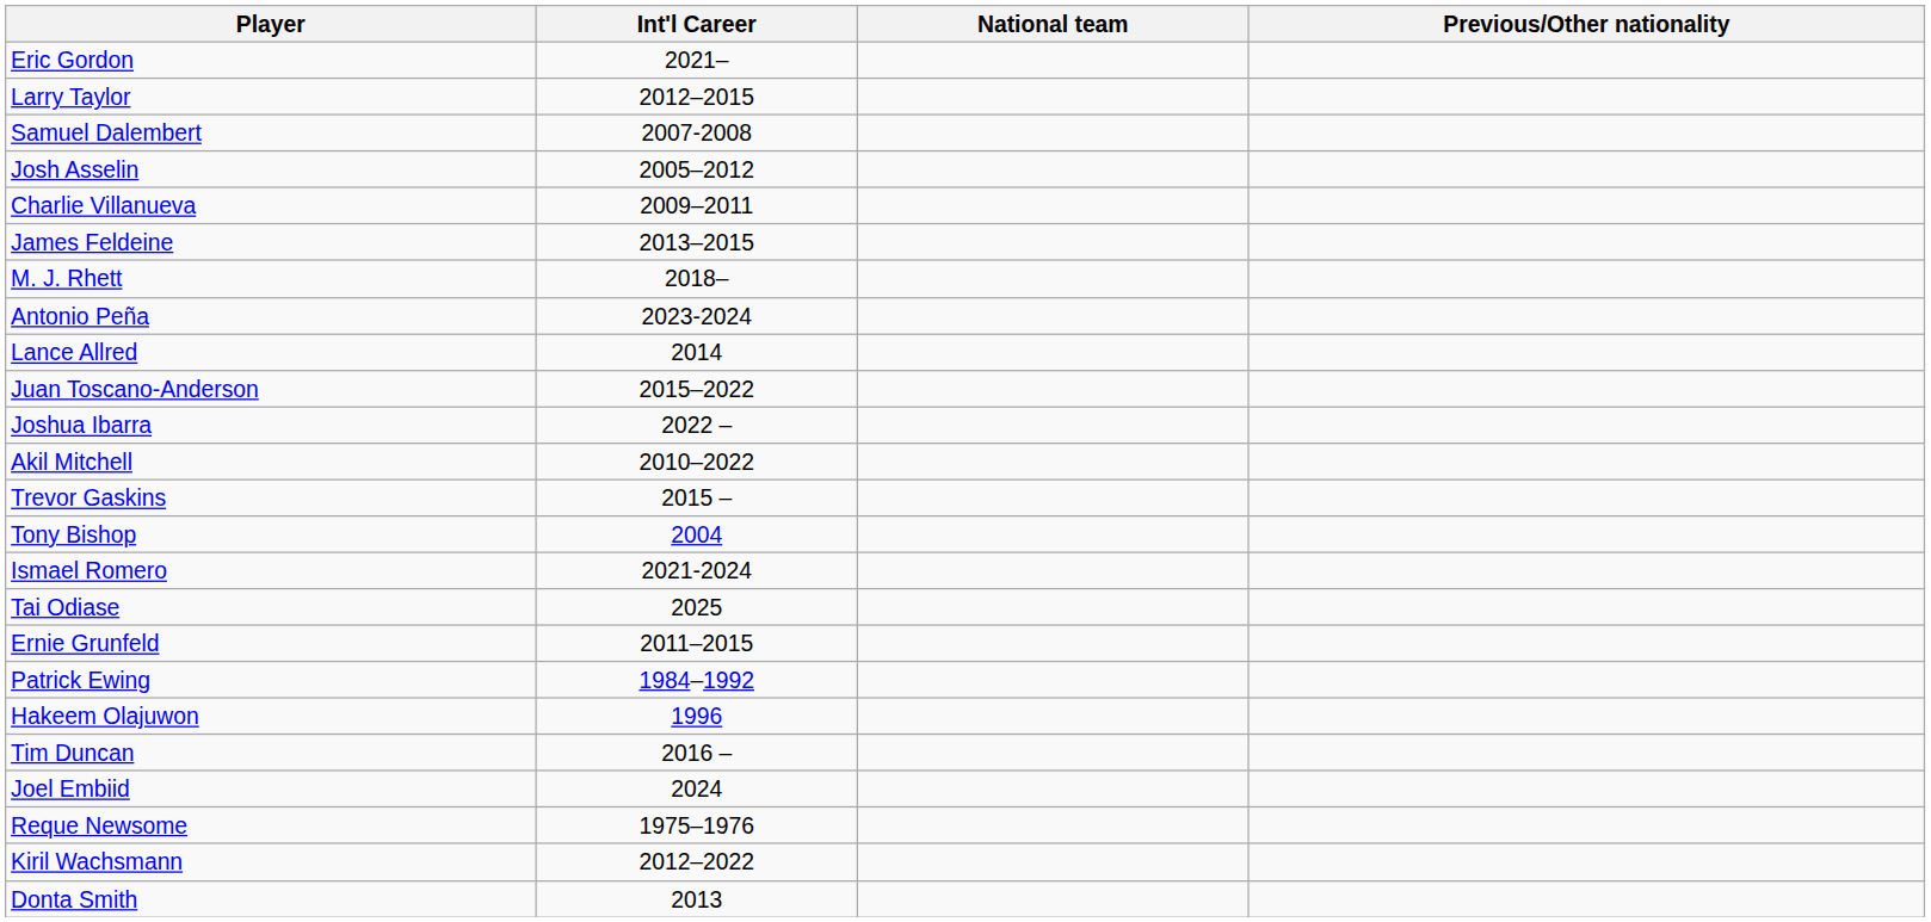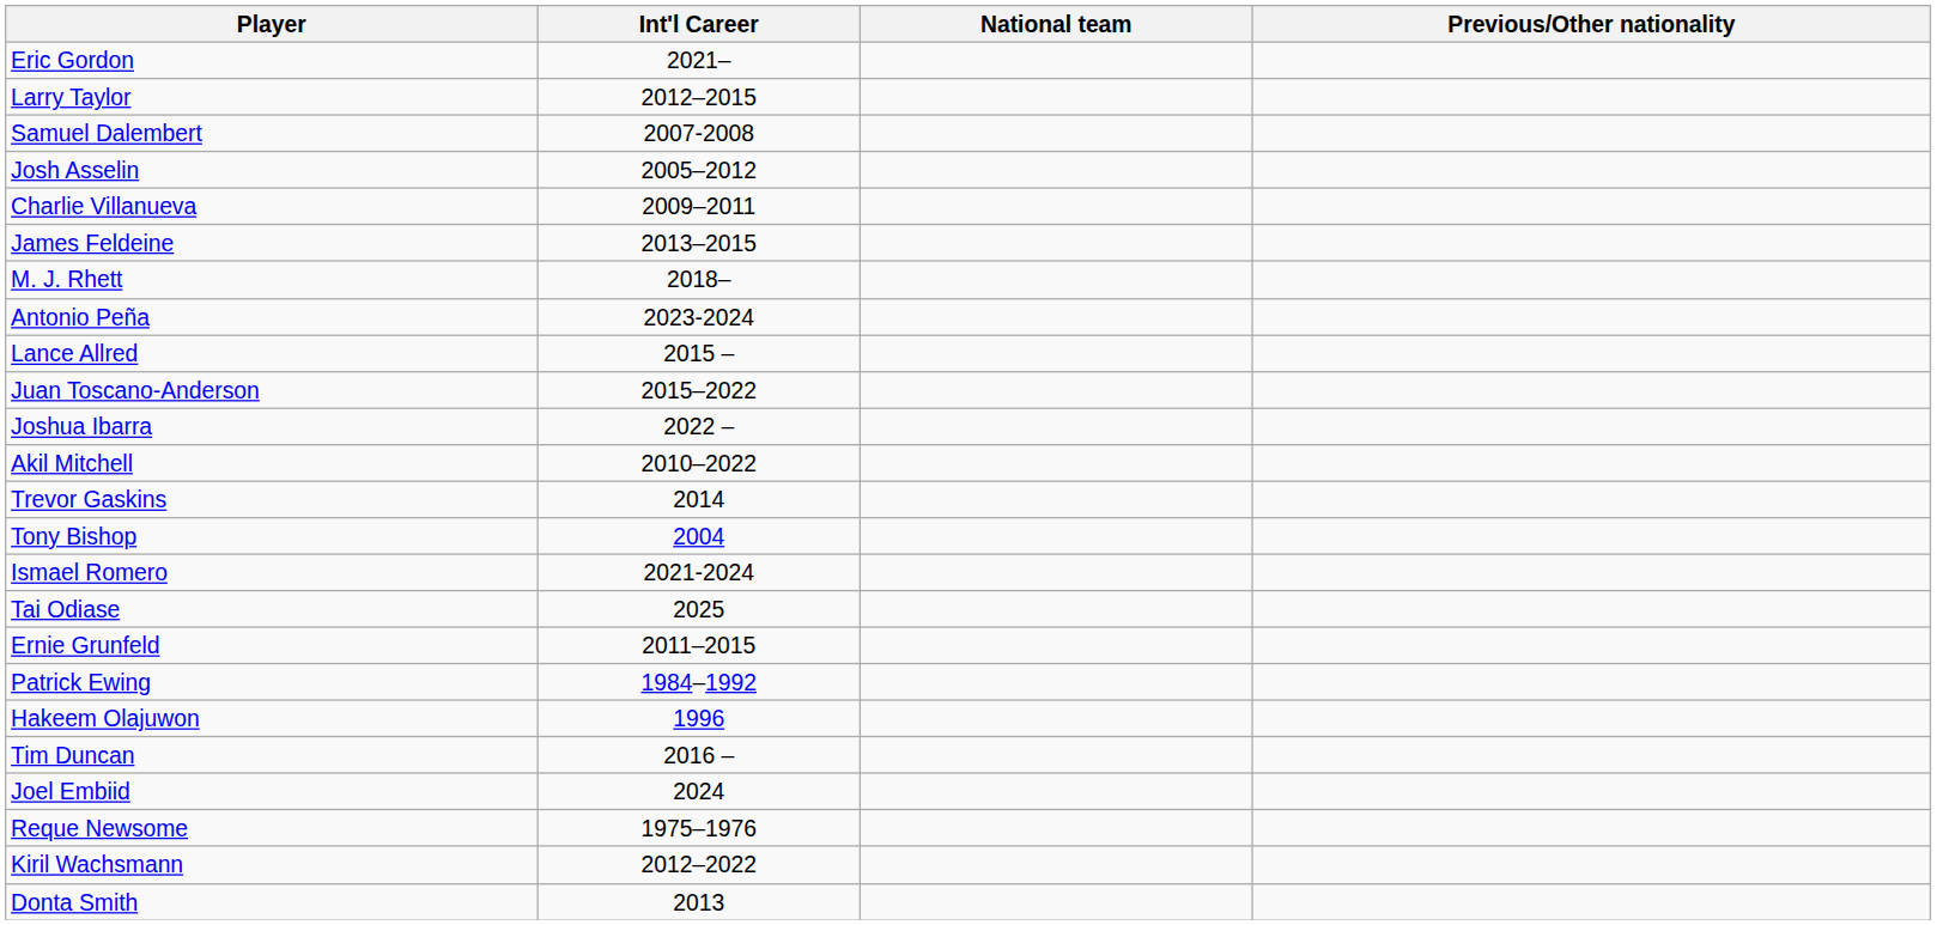 <table class="wikitable sortable" style="font-size:95%; width: 80%">
 <tr>
 <th scope="col" width="10px">Player</th>
 <th scope="col" width="5px">Int'l Career</th>
 <th scope="col" width="10px">National team</th>
 <th scope="col" width="10px">Previous/Other nationality</th>
 </tr>
 <tr>
 <td><a href='#'>Eric Gordon</a></td>
 <td align="center">2021–</td>
 <td></td>
 <td></td>
 </tr>
 <tr>
 <td><a href='#'>Larry Taylor</a></td>
 <td align="center">2012–2015</td>
 <td></td>
 <td></td>
 </tr>
 <tr>
 <td><a href='#'>Samuel Dalembert</a></td>
 <td align="center">2007-2008</td>
 <td></td>
 <td></td>
 </tr>
 <tr>
 <td><a href='#'>Josh Asselin</a></td>
 <td align="center">2005–2012</td>
 <td></td>
 <td></td>
 </tr>
 <tr>
 <td><a href='#'>Charlie Villanueva</a></td>
 <td align="center">2009–2011</td>
 <td></td>
 <td></td>
 </tr>
 <tr>
 <td><a href='#'>James Feldeine</a></td>
 <td align="center">2013–2015</td>
 <td></td>
 <td></td>
 </tr>
 <tr>
 <td><a href='#'>M. J. Rhett</a></td>
 <td align="center">2018–</td>
 <td></td>
 <td></td>
 </tr>
 <tr>
 <td><a href='#'>Antonio Peña</a></td>
 <td align="center">2023-2024</td>
 <td></td>
 <td></td>
 </tr>
 <tr>
 <td><a href='#'>Lance Allred</a></td>
-<td align="center">2014</td>
+<td align="center">2015 –</td>
 <td></td>
 <td></td>
 </tr>
 <tr>
 <td><a href='#'>Juan Toscano-Anderson</a></td>
 <td align="center">2015–2022</td>
 <td></td>
 <td></td>
 </tr>
 <tr>
 <td><a href='#'>Joshua Ibarra</a></td>
 <td align="center">2022 –</td>
 <td></td>
 <td></td>
 </tr>
 <tr>
 <td><a href='#'>Akil Mitchell</a></td>
 <td align="center">2010–2022</td>
 <td></td>
 <td></td>
 </tr>
 <tr>
 <td><a href='#'>Trevor Gaskins</a></td>
-<td align="center">2015 –</td>
+<td align="center">2014</td>
 <td></td>
 <td></td>
 </tr>
 <tr>
 <td><a href='#'>Tony Bishop</a></td>
 <td align="center"><a href='#'>2004</a></td>
 <td></td>
 <td></td>
 </tr>
 <tr>
 <td><a href='#'>Ismael Romero</a></td>
 <td align="center">2021-2024</td>
 <td></td>
 <td></td>
 </tr>
 <tr>
 <td><a href='#'>Tai Odiase</a></td>
 <td align="center">2025</td>
 <td></td>
 <td></td>
 </tr>
 <tr>
 <td><a href='#'>Ernie Grunfeld</a></td>
 <td align="center">2011–2015</td>
 <td></td>
 <td></td>
 </tr>
 <tr>
 <td><a href='#'>Patrick Ewing</a></td>
 <td align="center"><a href='#'>1984</a>–<a href='#'>1992</a></td>
 <td></td>
 <td></td>
 </tr>
 <tr>
 <td><a href='#'>Hakeem Olajuwon</a></td>
 <td align="center"><a href='#'>1996</a></td>
 <td></td>
 <td></td>
 </tr>
 <tr>
 <td><a href='#'>Tim Duncan</a></td>
 <td align="center">2016 –</td>
 <td></td>
 <td></td>
 </tr>
 <tr>
 <td><a href='#'>Joel Embiid</a></td>
 <td align="center">2024</td>
 <td></td>
 <td></td>
 </tr>
 <tr>
 <td><a href='#'>Reque Newsome</a></td>
 <td align="center">1975–1976</td>
 <td></td>
 <td></td>
 </tr>
 <tr>
 <td><a href='#'>Kiril Wachsmann</a></td>
 <td align="center">2012–2022</td>
 <td></td>
 <td></td>
 </tr>
 <tr>
 <td><a href='#'>Donta Smith</a></td>
 <td align="center">2013</td>
 <td></td>
 <td></td>
 </tr>
 </table>
